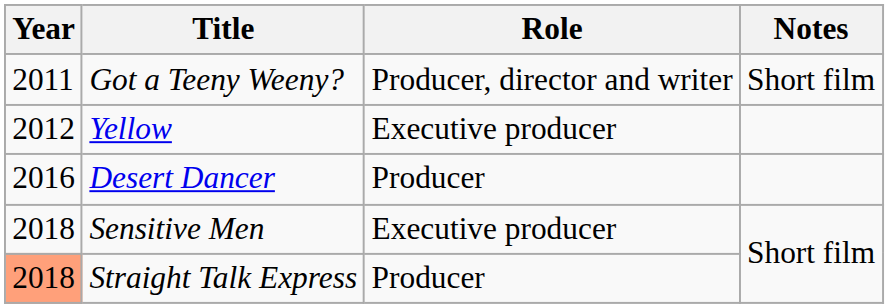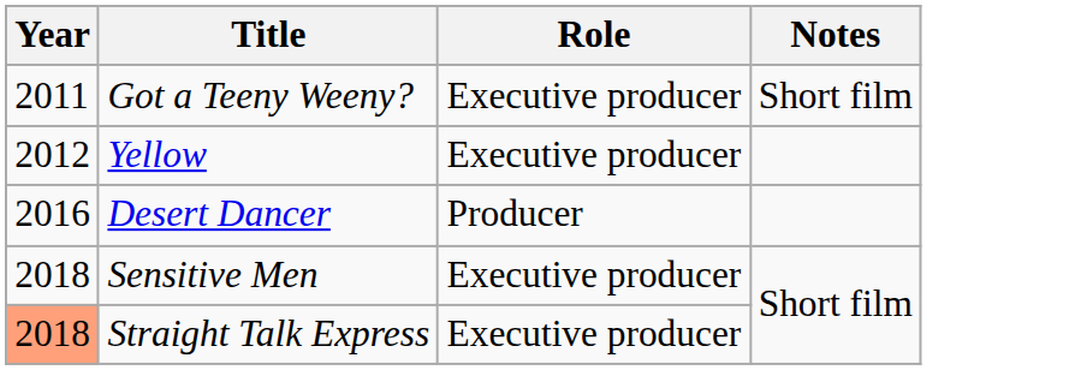 <table class="wikitable">
 <tr>
 <th>Year</th>
 <th>Title</th>
 <th>Role</th>
 <th>Notes</th>
 </tr>
 <tr>
 <td>2011</td>
 <td><em>Got a Teeny Weeny?</em></td>
-<td>Producer, director and writer</td>
+<td>Executive producer</td>
 <td>Short film</td>
 </tr>
 <tr>
 <td>2012</td>
 <td><em><a href='#'>Yellow</a></em></td>
 <td>Executive producer</td>
 <td></td>
 </tr>
 <tr>
 <td>2016</td>
 <td><em><a href='#'>Desert Dancer</a></em></td>
 <td>Producer</td>
 <td></td>
 </tr>
 <tr>
 <td>2018</td>
 <td><em>Sensitive Men</em></td>
 <td>Executive producer</td>
 <td rowspan="2">Short film</td>
 </tr>
 <tr>
 <td style="background: lightsalmon;">2018</td>
 <td><em>Straight Talk Express</em></td>
-<td>Producer</td>
+<td>Executive producer</td>
 </tr>
 </table>
